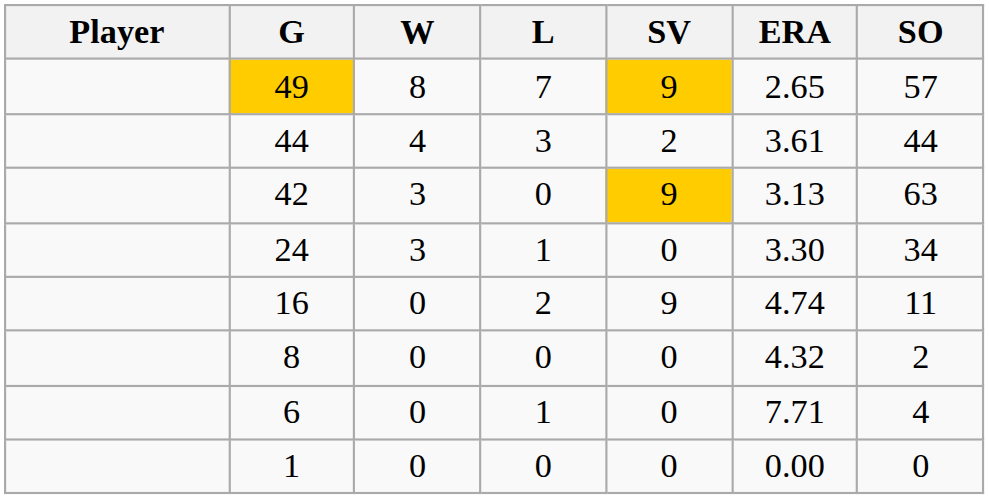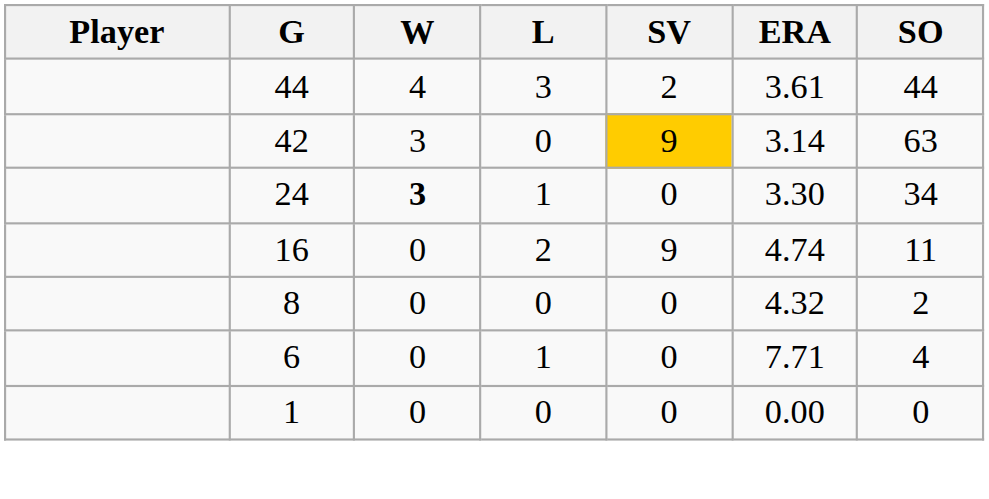 <table class="wikitable sortable">
 <tr>
 <th bgcolor="#DDDDFF" width="16%">Player</th>
 <th bgcolor="#DDDDFF" width="9%">G</th>
 <th bgcolor="#DDDDFF" width="9%">W</th>
 <th bgcolor="#DDDDFF" width="9%">L</th>
 <th bgcolor="#DDDDFF" width="9%">SV</th>
 <th bgcolor="#DDDDFF" width="9%">ERA</th>
 <th bgcolor="#DDDDFF" width="9%">SO</th>
-</tr>
-<tr align="center">
-<td></td>
-<td bgcolor="#FFCC00">49</td>
-<td>8</td>
-<td>7</td>
-<td bgcolor="FFCC00">9</td>
-<td>2.65</td>
-<td>57</td>
 </tr>
 <tr align="center">
 <td></td>
 <td>44</td>
 <td>4</td>
 <td>3</td>
 <td>2</td>
 <td>3.61</td>
 <td>44</td>
 </tr>
 <tr align="center">
 <td></td>
 <td>42</td>
 <td>3</td>
 <td>0</td>
 <td bgcolor="FFCC00">9</td>
-<td>3.13</td>
+<td>3.14</td>
 <td>63</td>
 </tr>
 <tr align=center>
 <td></td>
 <td>24</td>
-<td>3</td>
+<td><strong>3</strong></td>
 <td>1</td>
 <td>0</td>
 <td>3.30</td>
 <td>34</td>
 </tr>
 <tr align=center>
 <td></td>
 <td>16</td>
 <td>0</td>
 <td>2</td>
 <td>9</td>
 <td>4.74</td>
 <td>11</td>
 </tr>
 <tr align=center>
 <td></td>
 <td>8</td>
 <td>0</td>
 <td>0</td>
 <td>0</td>
 <td>4.32</td>
 <td>2</td>
 </tr>
 <tr align=center>
 <td></td>
 <td>6</td>
 <td>0</td>
 <td>1</td>
 <td>0</td>
 <td>7.71</td>
 <td>4</td>
 </tr>
 <tr align="center">
 <td></td>
 <td>1</td>
 <td>0</td>
 <td>0</td>
 <td>0</td>
 <td>0.00</td>
 <td>0</td>
 </tr>
 </table>
